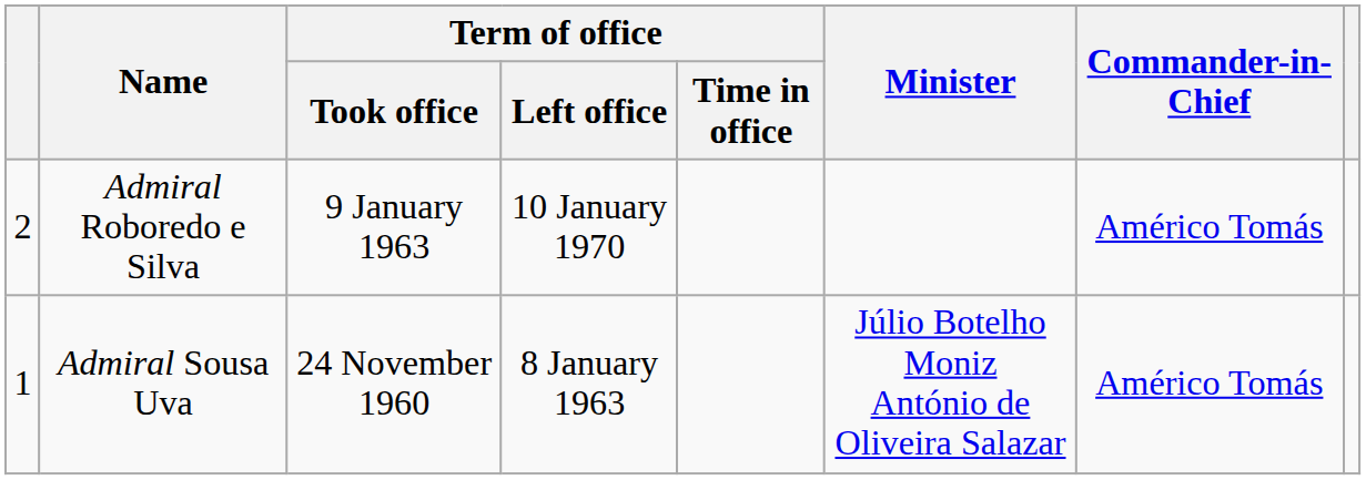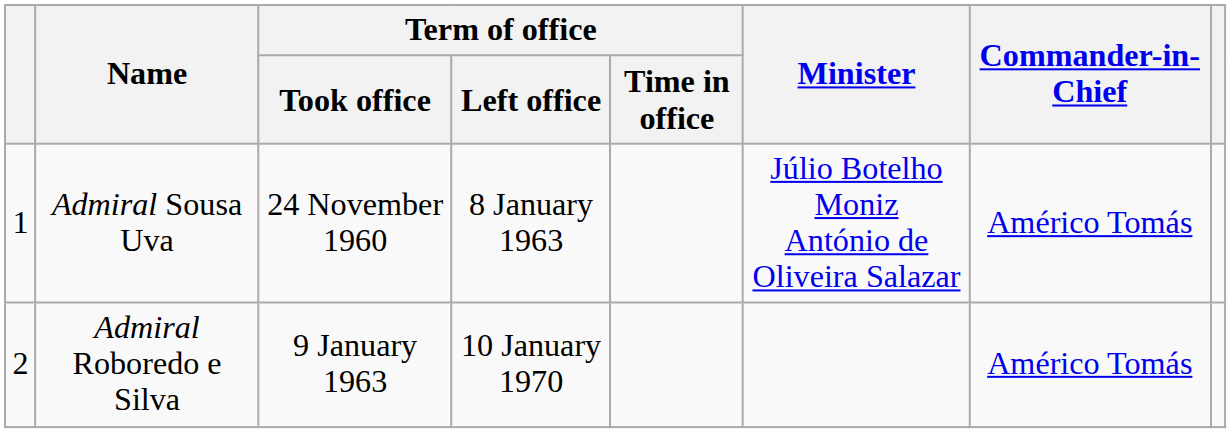 <table class="wikitable" style="text-align:center">
 <tr>
 <th rowspan=2></th>
 <th rowspan=2>Name<br></th>
 <th colspan=3>Term of office</th>
 <th rowspan=2><a href='#'>Minister</a></th>
 <th rowspan=2><a href='#'>Commander-in-Chief</a></th>
 <th rowspan=2></th>
 </tr>
 <tr>
 <th>Took office</th>
 <th>Left office</th>
 <th>Time in office</th>
 </tr>
 <tr>
+<td>1</td>
+<td><em>Admiral</em> Sousa Uva</td>
+<td>24 November 1960</td>
+<td>8 January 1963</td>
+<td></td>
+<td><a href='#'>Júlio Botelho Moniz</a><br><a href='#'>António de Oliveira Salazar</a><br></td>
+<td><a href='#'>Américo Tomás</a></td>
+<td></td>
+</tr>
+<tr>
 <td>2</td>
 <td><em>Admiral</em> Roboredo e Silva</td>
 <td>9 January 1963</td>
 <td>10 January 1970</td>
 <td></td>
 <td><br></td>
 <td><a href='#'>Américo Tomás</a></td>
 <td></td>
 </tr>
-<tr>
-<td>1</td>
-<td><em>Admiral</em> Sousa Uva</td>
-<td>24 November 1960</td>
-<td>8 January 1963</td>
-<td></td>
-<td><a href='#'>Júlio Botelho Moniz</a><br><a href='#'>António de Oliveira Salazar</a><br></td>
-<td><a href='#'>Américo Tomás</a></td>
-<td></td>
-</tr>
 </table>
